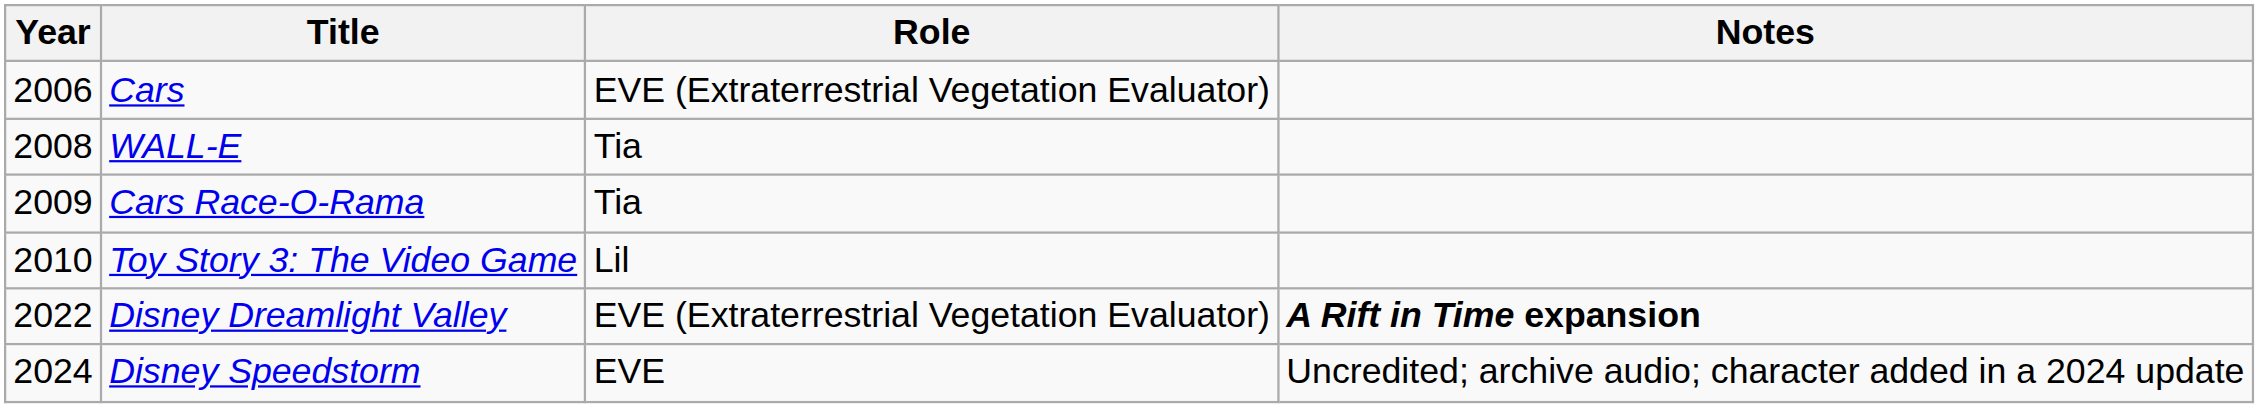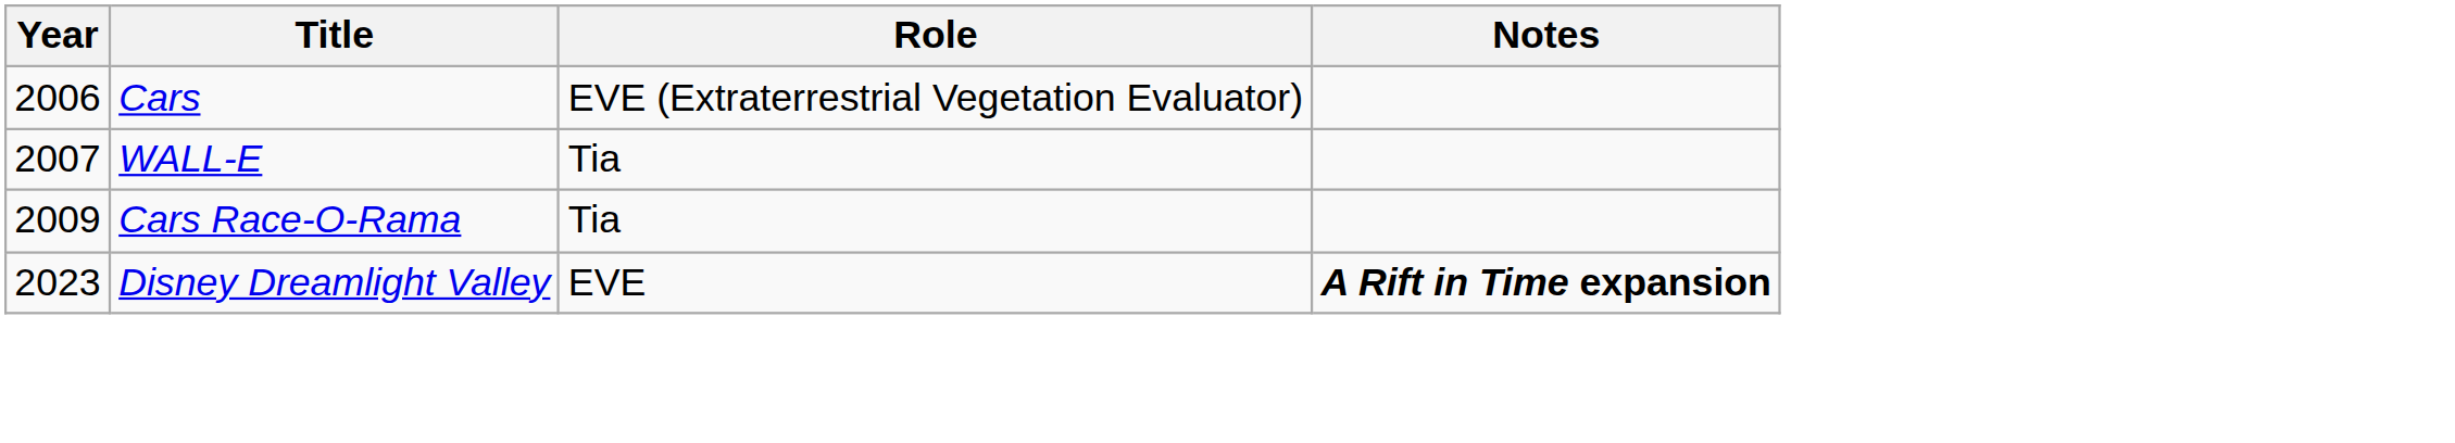 <table class="wikitable">
 <tr>
 <th>Year</th>
 <th>Title</th>
 <th>Role</th>
 <th>Notes</th>
 </tr>
 <tr>
 <td>2006</td>
 <td><em><a href='#'>Cars</a></em></td>
 <td>EVE (Extraterrestrial Vegetation Evaluator)</td>
 <td></td>
 </tr>
 <tr>
-<td>2008</td>
+<td>2007</td>
 <td><em><a href='#'>WALL-E</a></em></td>
 <td>Tia</td>
 <td></td>
 </tr>
 <tr>
 <td>2009</td>
 <td><em><a href='#'>Cars Race-O-Rama</a></em></td>
 <td>Tia</td>
 <td></td>
 </tr>
 <tr>
-<td>2010</td>
-<td><em><a href='#'>Toy Story 3: The Video Game</a></em></td>
-<td>Lil</td>
-<td></td>
-</tr>
-<tr>
-<td>2022</td>
+<td>2023</td>
 <td><em><a href='#'>Disney Dreamlight Valley</a></em></td>
-<td>EVE (Extraterrestrial Vegetation Evaluator)</td>
+<td>EVE</td>
 <td><strong><em>A Rift in Time</em> expansion</strong></td>
 </tr>
-<tr>
-<td>2024</td>
-<td><em><a href='#'>Disney Speedstorm</a></em></td>
-<td>EVE</td>
-<td>Uncredited; archive audio; character added in a 2024 update</td>
-</tr>
 </table>
